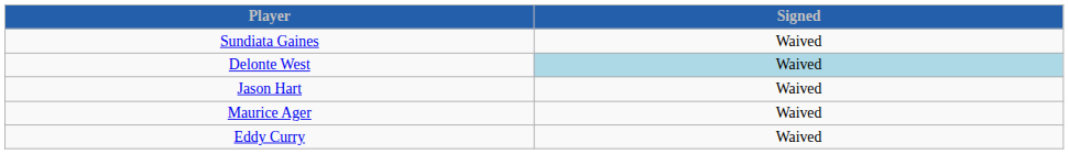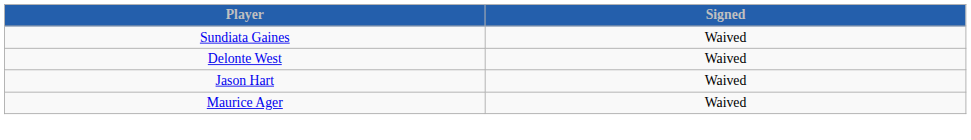 <table class="wikitable sortable sortable">
 <tr>
 <th style="background:#245FAC; color:#C0C0C0" width="10%">Player</th>
 <th style="background:#245FAC; color:#C0C0C0" width="10%">Signed</th>
 </tr>
 <tr style="text-align: center">
 <td><a href='#'>Sundiata Gaines</a></td>
 <td>Waived</td>
 </tr>
 <tr style="text-align: center">
 <td><a href='#'>Delonte West</a></td>
-<td style="background: lightblue;">Waived</td>
+<td>Waived</td>
 </tr>
 <tr style="text-align: center">
 <td><a href='#'>Jason Hart</a></td>
 <td>Waived</td>
 </tr>
 <tr style="text-align: center">
 <td><a href='#'>Maurice Ager</a></td>
 <td>Waived</td>
 </tr>
-<tr style="text-align: center">
-<td><a href='#'>Eddy Curry</a></td>
-<td>Waived</td>
-</tr>
 </table>
